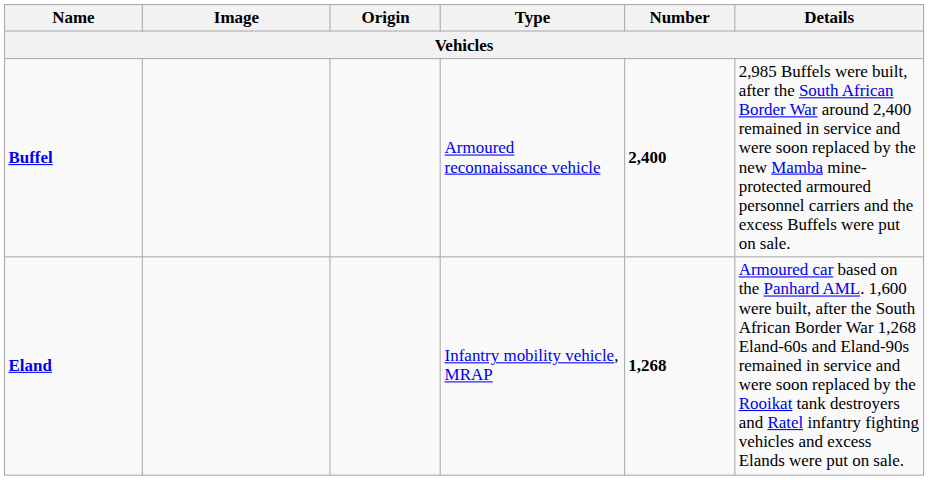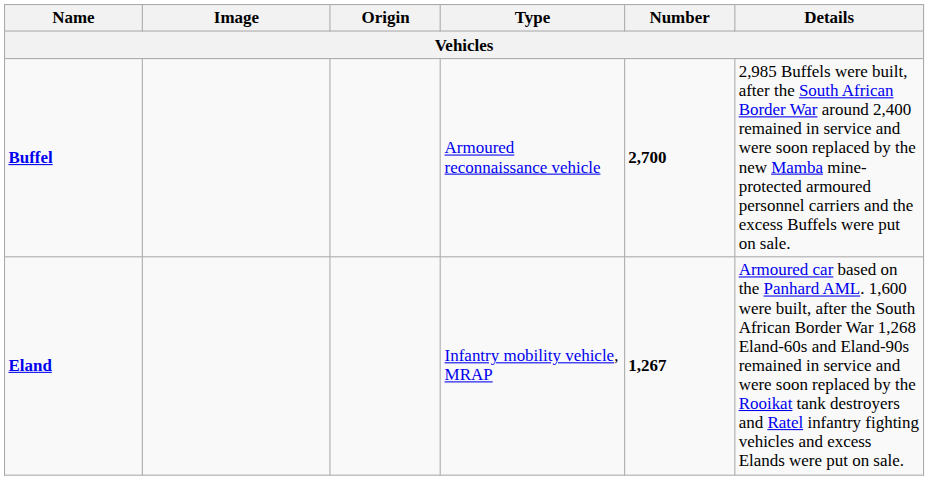 <table class="wikitable">
 <tr>
 <th style="width:15%;">Name</th>
 <th style="width:170px;">Image</th>
 <th style="width:12%;">Origin</th>
 <th style="width:20%;">Type</th>
 <th style="width:12%;">Number</th>
 <th>Details</th>
 </tr>
 <tr>
 <th colspan="6">Vehicles</th>
 </tr>
 <tr>
 <td><strong><a href='#'>Buffel</a></strong></td>
 <td></td>
 <td><small></small></td>
 <td><a href='#'>Armoured reconnaissance vehicle</a></td>
-<td><strong>2,400</strong></td>
+<td><strong>2,700</strong></td>
 <td>2,985 Buffels were built, after the <a href='#'>South African Border War</a> around 2,400 remained in service and were soon replaced by the new <a href='#'>Mamba</a> mine-protected armoured personnel carriers and the excess Buffels were put on sale.</td>
 </tr>
 <tr>
 <td><a href='#'><strong>Eland</strong></a></td>
 <td></td>
 <td><small></small></td>
 <td><a href='#'>Infantry mobility vehicle</a>, <a href='#'>MRAP</a></td>
-<td><strong>1,268</strong></td>
+<td><strong>1,267</strong></td>
 <td><a href='#'>Armoured car</a> based on the <a href='#'>Panhard AML</a>. 1,600 were built, after the South African Border War 1,268 Eland-60s and Eland-90s remained in service and were soon replaced by the <a href='#'>Rooikat</a> tank destroyers and <a href='#'>Ratel</a> infantry fighting vehicles and excess Elands were put on sale.</td>
 </tr>
 </table>
